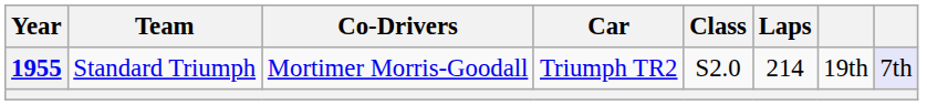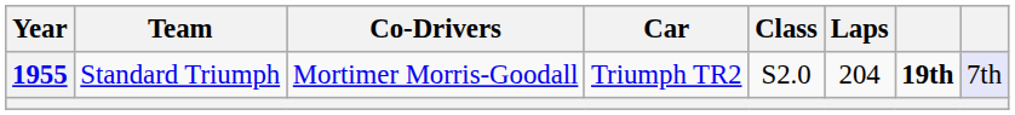 <table class="wikitable" style="text-align:center; font-size:90%">
 <tr>
 <th>Year</th>
 <th>Team</th>
 <th>Co-Drivers</th>
 <th>Car</th>
 <th>Class</th>
 <th>Laps</th>
 <th></th>
 <th></th>
 </tr>
 <tr>
 <th><a href='#'>1955</a></th>
 <td> <a href='#'>Standard Triumph</a></td>
 <td align="left"> <a href='#'>Mortimer Morris-Goodall</a></td>
 <td align="left"><a href='#'>Triumph TR2</a></td>
 <td>S2.0</td>
-<td>214</td>
-<td>19th</td>
+<td>204</td>
+<td><strong>19th</strong></td>
 <td style="background: lavender;">7th</td>
 </tr>
 <tr>
 <th colspan="8"></th>
 </tr>
 </table>
